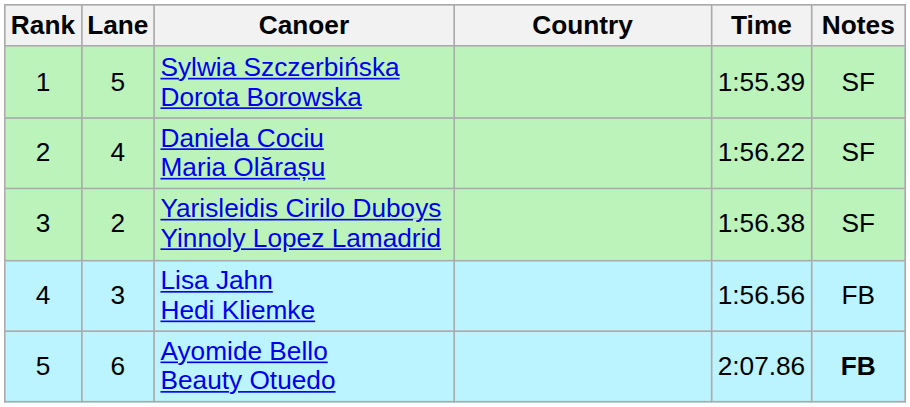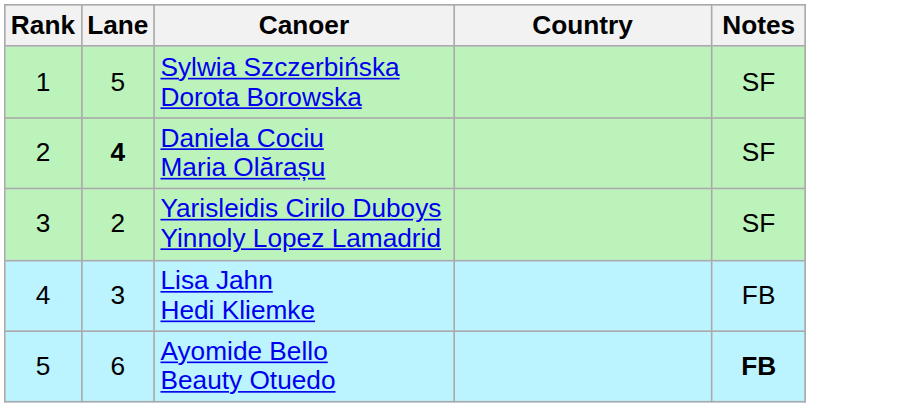 <table class="wikitable" style="text-align:center;">
 <tr>
 <th width=30>Rank</th>
 <th width=30>Lane</th>
 <th width=175>Canoer</th>
 <th width=150>Country</th>
-<th width=30>Time</th>
 <th width=50>Notes</th>
 </tr>
 <tr bgcolor=bbf3bb>
 <td>1</td>
 <td>5</td>
 <td align=left><a href='#'>Sylwia Szczerbińska</a><br><a href='#'>Dorota Borowska</a></td>
 <td align=left></td>
-<td>1:55.39</td>
 <td>SF</td>
 </tr>
 <tr bgcolor=bbf3bb>
 <td>2</td>
-<td>4</td>
+<td><strong>4</strong></td>
 <td align=left><a href='#'>Daniela Cociu</a><br><a href='#'>Maria Olărașu</a></td>
 <td align=left></td>
-<td>1:56.22</td>
 <td>SF</td>
 </tr>
 <tr bgcolor=bbf3bb>
 <td>3</td>
 <td>2</td>
 <td align=left><a href='#'>Yarisleidis Cirilo Duboys</a><br><a href='#'>Yinnoly Lopez Lamadrid</a></td>
 <td align=left></td>
-<td>1:56.38</td>
 <td>SF</td>
 </tr>
 <tr bgcolor=bbf3ff>
 <td>4</td>
 <td>3</td>
 <td align=left><a href='#'>Lisa Jahn</a><br><a href='#'>Hedi Kliemke</a></td>
 <td align=left></td>
-<td>1:56.56</td>
 <td>FB</td>
 </tr>
 <tr bgcolor=bbf3ff>
 <td>5</td>
 <td>6</td>
 <td align=left><a href='#'>Ayomide Bello</a><br><a href='#'>Beauty Otuedo</a></td>
 <td align=left></td>
-<td>2:07.86</td>
 <td><strong>FB</strong></td>
 </tr>
 </table>
